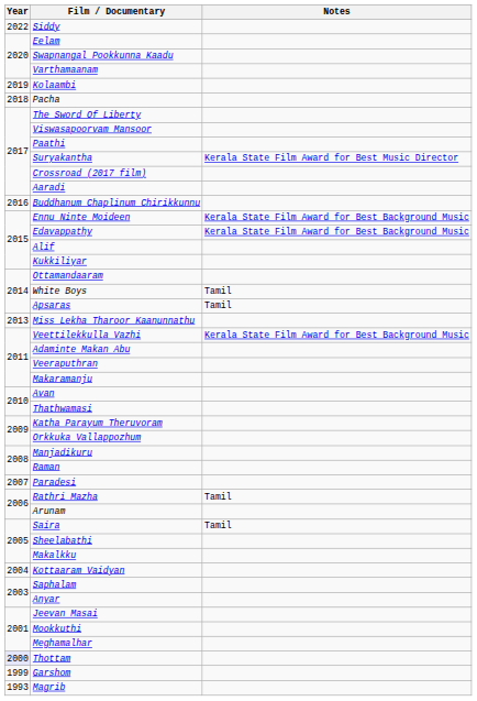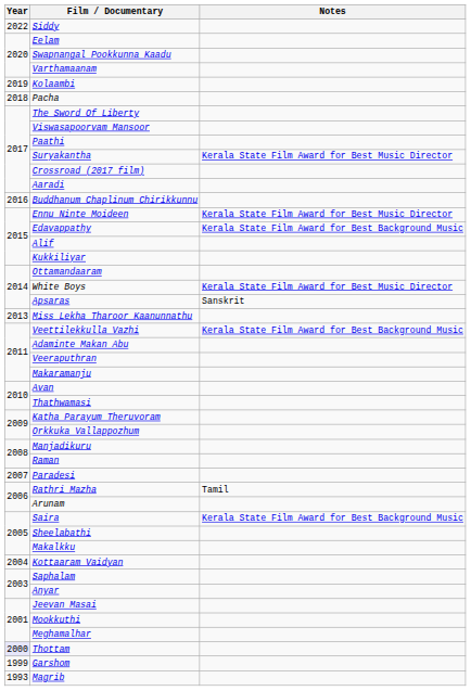 <table class="wikitable sortable">
 <tr style="background:#ccc; text-align:center;">
 <th>Year</th>
 <th>Film / Documentary</th>
 <th>Notes</th>
 </tr>
 <tr>
 <td rowspan="1">2022</td>
 <td><em><a href='#'>Siddy</a></em></td>
 <td></td>
 </tr>
 <tr>
 <td rowspan="3">2020</td>
 <td><em><a href='#'>Eelam</a></em></td>
 <td></td>
 </tr>
 <tr>
 <td><em><a href='#'>Swapnangal Pookkunna Kaadu</a></em></td>
 <td></td>
 </tr>
 <tr>
 <td><em><a href='#'>Varthamaanam</a></em></td>
 <td></td>
 </tr>
 <tr>
 <td rowspan="1">2019</td>
 <td><em><a href='#'>Kolaambi</a></em></td>
 <td></td>
 </tr>
 <tr>
 <td rowspan="1">2018</td>
 <td><em>Pacha</em></td>
 <td></td>
 </tr>
 <tr>
 <td rowspan="6">2017</td>
 <td><em><a href='#'>The Sword Of Liberty</a></em></td>
 <td></td>
 </tr>
 <tr>
 <td><em><a href='#'>Viswasapoorvam Mansoor</a></em></td>
 <td></td>
 </tr>
 <tr>
 <td><em><a href='#'>Paathi</a></em></td>
 <td></td>
 </tr>
 <tr>
 <td><em><a href='#'>Suryakantha</a></em></td>
 <td><a href='#'>Kerala State Film Award for Best Music Director</a></td>
 </tr>
 <tr>
 <td><em><a href='#'>Crossroad (2017 film)</a></em></td>
 <td></td>
 </tr>
 <tr>
 <td><em><a href='#'>Aaradi</a></em></td>
 <td></td>
 </tr>
 <tr>
 <td rowspan="1">2016</td>
 <td><em><a href='#'>Buddhanum Chaplinum Chirikkunnu</a></em></td>
 <td></td>
 </tr>
 <tr>
 <td rowspan="4">2015</td>
 <td><em><a href='#'>Ennu Ninte Moideen</a></em></td>
-<td><a href='#'>Kerala State Film Award for Best Background Music</a></td>
+<td><a href='#'>Kerala State Film Award for Best Music Director</a></td>
 </tr>
 <tr>
 <td><em><a href='#'>Edavappathy</a></em></td>
 <td><a href='#'>Kerala State Film Award for Best Background Music</a></td>
 </tr>
 <tr>
 <td><em><a href='#'>Alif</a></em></td>
 <td></td>
 </tr>
 <tr>
 <td><em><a href='#'>Kukkiliyar</a></em></td>
 <td></td>
 </tr>
 <tr>
 <td rowspan="3">2014</td>
 <td><em><a href='#'>Ottamandaaram</a></em></td>
 <td></td>
 </tr>
 <tr>
 <td><em>White Boys</em></td>
-<td>Tamil</td>
+<td><a href='#'>Kerala State Film Award for Best Music Director</a></td>
 </tr>
 <tr>
 <td><em><a href='#'>Apsaras</a></em></td>
-<td>Tamil</td>
+<td>Sanskrit</td>
 </tr>
 <tr>
 <td rowspan="1">2013</td>
 <td><em><a href='#'>Miss Lekha Tharoor Kaanunnathu</a></em></td>
 <td></td>
 </tr>
 <tr>
 <td rowspan="4">2011</td>
 <td><em><a href='#'>Veettilekkulla Vazhi</a></em></td>
 <td><a href='#'>Kerala State Film Award for Best Background Music</a></td>
 </tr>
 <tr>
 <td><em><a href='#'>Adaminte Makan Abu</a></em></td>
 <td></td>
 </tr>
 <tr>
 <td><em><a href='#'>Veeraputhran</a></em></td>
 <td></td>
 </tr>
 <tr>
 <td><em><a href='#'>Makaramanju</a></em></td>
 <td></td>
 </tr>
 <tr>
 <td rowspan="2">2010</td>
 <td><em><a href='#'>Avan</a></em></td>
 <td></td>
 </tr>
 <tr>
 <td><em><a href='#'>Thathwamasi</a></em></td>
 <td></td>
 </tr>
 <tr>
 <td rowspan="2">2009</td>
 <td><em><a href='#'>Katha Parayum Theruvoram</a></em></td>
 <td></td>
 </tr>
 <tr>
 <td><em><a href='#'>Orkkuka Vallappozhum</a></em></td>
 <td></td>
 </tr>
 <tr>
 <td rowspan="2">2008</td>
 <td><em><a href='#'>Manjadikuru</a></em></td>
 <td></td>
 </tr>
 <tr>
 <td><em><a href='#'>Raman</a></em></td>
 <td></td>
 </tr>
 <tr>
 <td rowspan="1">2007</td>
 <td><em><a href='#'>Paradesi</a></em></td>
 <td></td>
 </tr>
 <tr>
 <td rowspan="2">2006</td>
 <td><em><a href='#'>Rathri Mazha</a></em></td>
 <td>Tamil</td>
 </tr>
 <tr>
 <td><em>Arunam</em></td>
 <td></td>
 </tr>
 <tr>
 <td rowspan="3">2005</td>
 <td><em><a href='#'>Saira</a></em></td>
-<td>Tamil</td>
+<td><a href='#'>Kerala State Film Award for Best Background Music</a></td>
 </tr>
 <tr>
 <td><em><a href='#'>Sheelabathi</a></em></td>
 <td></td>
 </tr>
 <tr>
 <td><em><a href='#'>Makalkku</a></em></td>
 <td></td>
 </tr>
 <tr>
 <td rowspan="1">2004</td>
 <td><em><a href='#'>Kottaaram Vaidyan</a></em></td>
 <td></td>
 </tr>
 <tr>
 <td rowspan="2">2003</td>
 <td><em><a href='#'>Saphalam</a></em></td>
 <td></td>
 </tr>
 <tr>
 <td><em><a href='#'>Anyar</a></em></td>
 <td></td>
 </tr>
 <tr>
 <td rowspan="3">2001</td>
 <td><em><a href='#'>Jeevan Masai</a></em></td>
 <td></td>
 </tr>
 <tr>
 <td><em><a href='#'>Mookkuthi</a></em></td>
 <td></td>
 </tr>
 <tr>
 <td><em><a href='#'>Meghamalhar</a></em></td>
 <td></td>
 </tr>
 <tr>
 <td rowspan="1" style="background: lavender;">2000</td>
 <td><em><a href='#'>Thottam</a></em></td>
 <td></td>
 </tr>
 <tr>
 <td rowspan="1">1999</td>
 <td><em><a href='#'>Garshom</a></em></td>
 <td></td>
 </tr>
 <tr>
 <td rowspan="1">1993</td>
 <td><em><a href='#'>Magrib</a></em></td>
 </tr>
 </table>
